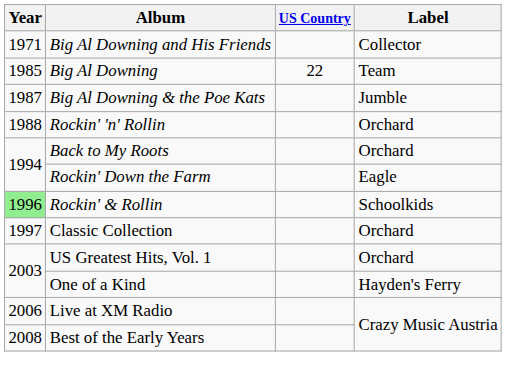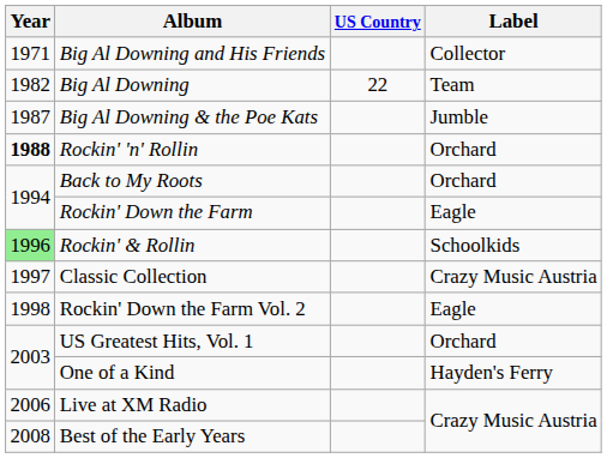 <table class="wikitable">
 <tr>
 <th>Year</th>
 <th>Album</th>
 <th><small><a href='#'>US Country</a></small></th>
 <th>Label</th>
 </tr>
 <tr>
 <td>1971</td>
 <td><em>Big Al Downing and His Friends</em></td>
 <td></td>
 <td>Collector</td>
 </tr>
 <tr>
-<td>1985</td>
+<td>1982</td>
 <td><em>Big Al Downing</em></td>
 <td align="center">22</td>
 <td>Team</td>
 </tr>
 <tr>
 <td>1987</td>
 <td><em>Big Al Downing & the Poe Kats</em></td>
 <td></td>
 <td>Jumble</td>
 </tr>
 <tr>
-<td>1988</td>
+<td><strong>1988</strong></td>
 <td><em>Rockin' 'n' Rollin</em></td>
 <td></td>
 <td>Orchard</td>
 </tr>
 <tr>
 <td rowspan="2">1994</td>
 <td><em>Back to My Roots</em></td>
 <td></td>
 <td>Orchard</td>
 </tr>
 <tr>
 <td><em>Rockin' Down the Farm</em></td>
 <td></td>
 <td>Eagle</td>
 </tr>
 <tr>
 <td style="background: lightgreen;">1996</td>
 <td><em>Rockin' & Rollin<strong></td>
 <td></td>
 <td>Schoolkids</td>
 </tr>
 <tr>
 <td>1997</td>
 <td></em>Classic Collection<em></td>
 <td></td>
-<td>Orchard</td>
+<td>Crazy Music Austria</td>
+</tr>
+<tr>
+<td>1998</td>
+<td></em>Rockin' Down the Farm Vol. 2<em></td>
+<td></td>
+<td>Eagle</td>
 </tr>
 <tr>
 <td rowspan="2">2003</td>
 <td></em>US Greatest Hits, Vol. 1<em></td>
 <td></td>
 <td>Orchard</td>
 </tr>
 <tr>
 <td></em>One of a Kind<em></td>
 <td></td>
 <td>Hayden's Ferry</td>
 </tr>
 <tr>
 <td>2006</td>
 <td></em>Live at XM Radio<em></td>
 <td></td>
 <td rowspan="2">Crazy Music Austria</td>
 </tr>
 <tr>
 <td>2008</td>
 <td></em>Best of the Early Years<em></td>
 <td></td>
 </tr>
 </table>
